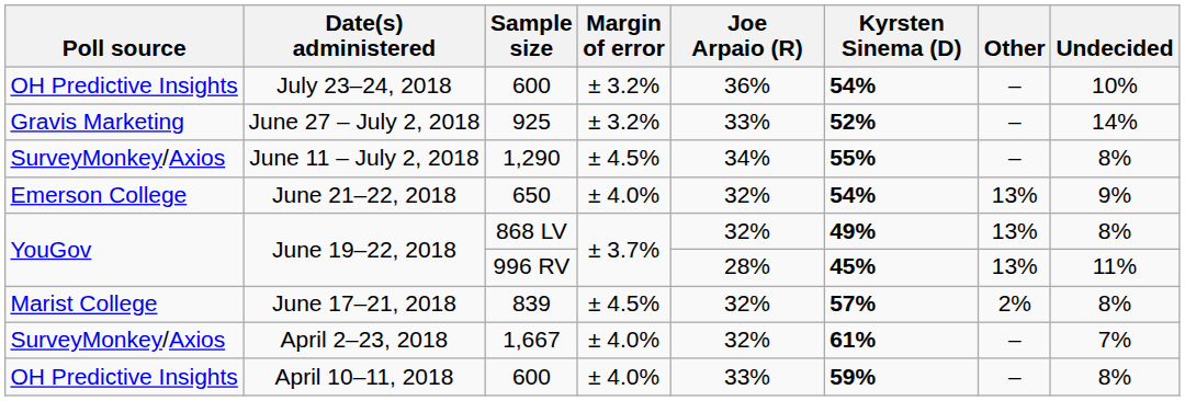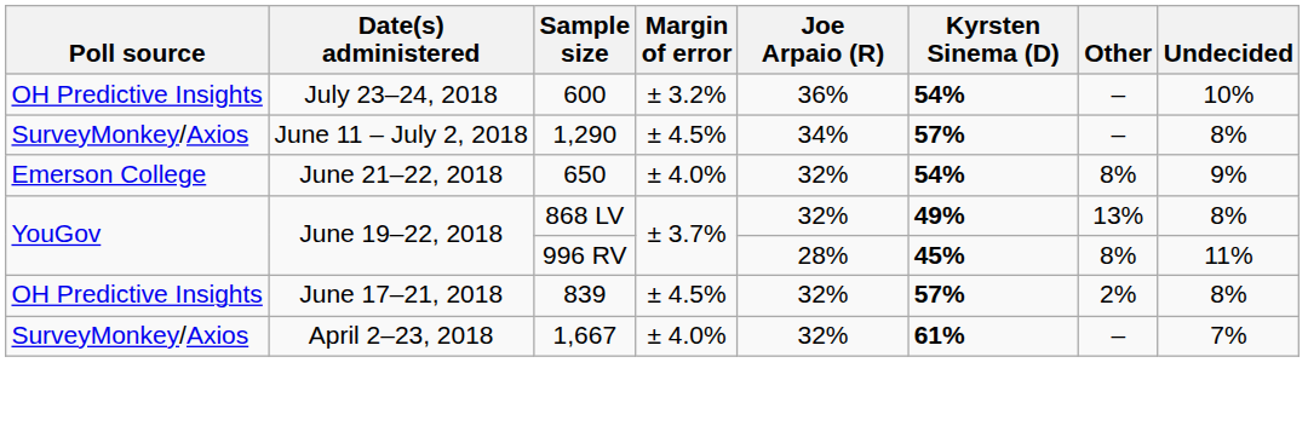 <table class="wikitable">
 <tr valign=bottom>
 <th>Poll source</th>
 <th>Date(s)<br>administered</th>
 <th>Sample<br>size</th>
 <th>Margin<br>of error</th>
 <th style="width:100px;">Joe<br>Arpaio (R)</th>
 <th style="width:100px;">Kyrsten<br>Sinema (D)</th>
 <th>Other</th>
 <th>Undecided</th>
 </tr>
 <tr>
 <td><a href='#'>OH Predictive Insights</a></td>
 <td align=center>July 23–24, 2018</td>
 <td align=center>600</td>
 <td align=center>± 3.2%</td>
 <td align=center>36%</td>
 <td><strong>54%</strong></td>
 <td align=center>–</td>
 <td align=center>10%</td>
 </tr>
 <tr>
-<td><a href='#'>Gravis Marketing</a></td>
-<td align=center>June 27 – July 2, 2018</td>
-<td align=center>925</td>
-<td align=center>± 3.2%</td>
-<td align=center>33%</td>
-<td><strong>52%</strong></td>
-<td align=center>–</td>
-<td align=center>14%</td>
-</tr>
-<tr>
 <td><a href='#'>SurveyMonkey</a>/<a href='#'>Axios</a></td>
 <td align=center>June 11 – July 2, 2018</td>
 <td align=center>1,290</td>
 <td align=center>± 4.5%</td>
 <td align=center>34%</td>
-<td><strong>55%</strong></td>
+<td><strong>57%</strong></td>
 <td align=center>–</td>
 <td align=center>8%</td>
 </tr>
 <tr>
 <td><a href='#'>Emerson College</a></td>
 <td align=center>June 21–22, 2018</td>
 <td align=center>650</td>
 <td align=center>± 4.0%</td>
 <td align=center>32%</td>
 <td><strong>54%</strong></td>
-<td align=center>13%</td>
+<td align=center>8%</td>
 <td align=center>9%</td>
 </tr>
 <tr>
 <td rowspan=2><a href='#'>YouGov</a></td>
 <td rowspan=2 align=center>June 19–22, 2018</td>
 <td align=center>868 LV</td>
 <td rowspan=2 align=center>± 3.7%</td>
 <td align=center>32%</td>
 <td><strong>49%</strong></td>
 <td align=center>13%</td>
 <td align=center>8%</td>
 </tr>
 <tr>
 <td align=center>996 RV</td>
 <td align=center>28%</td>
 <td><strong>45%</strong></td>
-<td align=center>13%</td>
+<td align=center>8%</td>
 <td align=center>11%</td>
 </tr>
 <tr>
-<td><a href='#'>Marist College</a></td>
+<td><a href='#'>OH Predictive Insights</a></td>
 <td align=center>June 17–21, 2018</td>
 <td align=center>839</td>
 <td align=center>± 4.5%</td>
 <td align=center>32%</td>
 <td><strong>57%</strong></td>
 <td align=center>2%</td>
 <td align=center>8%</td>
 </tr>
 <tr>
 <td><a href='#'>SurveyMonkey</a>/<a href='#'>Axios</a></td>
 <td align=center>April 2–23, 2018</td>
 <td align=center>1,667</td>
 <td align=center>± 4.0%</td>
 <td align=center>32%</td>
 <td><strong>61%</strong></td>
 <td align=center>–</td>
 <td align=center>7%</td>
 </tr>
-<tr>
-<td><a href='#'>OH Predictive Insights</a></td>
-<td align=center>April 10–11, 2018</td>
-<td align=center>600</td>
-<td align=center>± 4.0%</td>
-<td align=center>33%</td>
-<td><strong>59%</strong></td>
-<td align=center>–</td>
-<td align=center>8%</td>
-</tr>
 </table>
